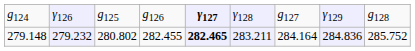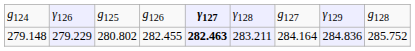 <table class="wikitable">
 <tr>
 <td><em>g</em><sub>124</sub></td>
 <td style="background: #eef"><em>γ</em><sub>126</sub></td>
 <td><em>g</em><sub>125</sub></td>
 <td><em>g</em><sub>126</sub></td>
 <th style="background: #eef"><em>γ</em><sub>127</sub></th>
 <td style="background: #eef"><em>γ</em><sub>128</sub></td>
 <td><em>g</em><sub>127</sub></td>
 <td style="background: #eef"><em>γ</em><sub>129</sub></td>
 <td><em>g</em><sub>128</sub></td>
 </tr>
 <tr>
 <td>279.148</td>
-<td style="background: #eef">279.232</td>
+<td style="background: #eef">279.229</td>
 <td>280.802</td>
 <td>282.455</td>
-<th style="background: #eef">282.465</th>
+<th style="background: #eef">282.463</th>
 <td style="background: #eef">283.211</td>
 <td>284.164</td>
 <td style="background: #eef">284.836</td>
 <td>285.752</td>
 </tr>
 </table>
